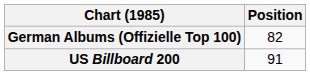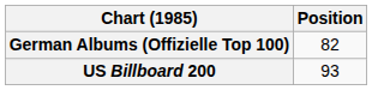 <table class="wikitable plainrowheaders" style="text-align:center">
 <tr>
 <th scope="col">Chart (1985)</th>
 <th scope="col">Position</th>
 </tr>
 <tr>
 <th scope="row">German Albums (Offizielle Top 100)</th>
 <td>82</td>
 </tr>
 <tr>
 <th scope="row">US <em>Billboard</em> 200</th>
-<td>91</td>
+<td>93</td>
 </tr>
 </table>
